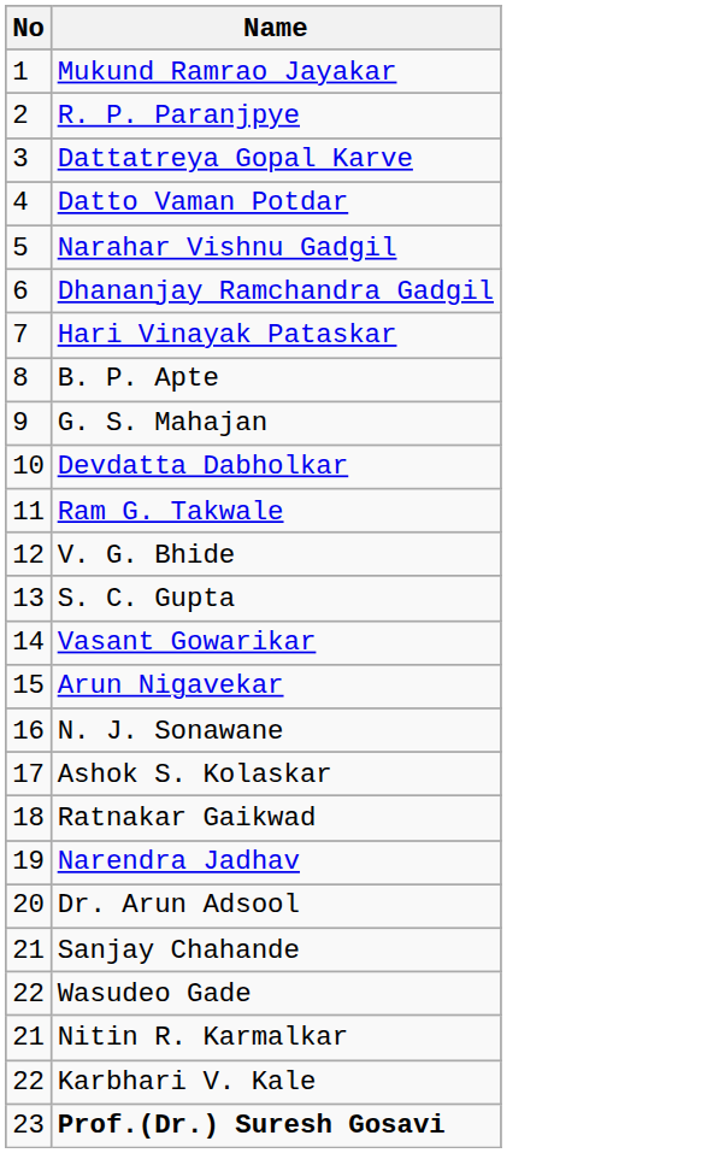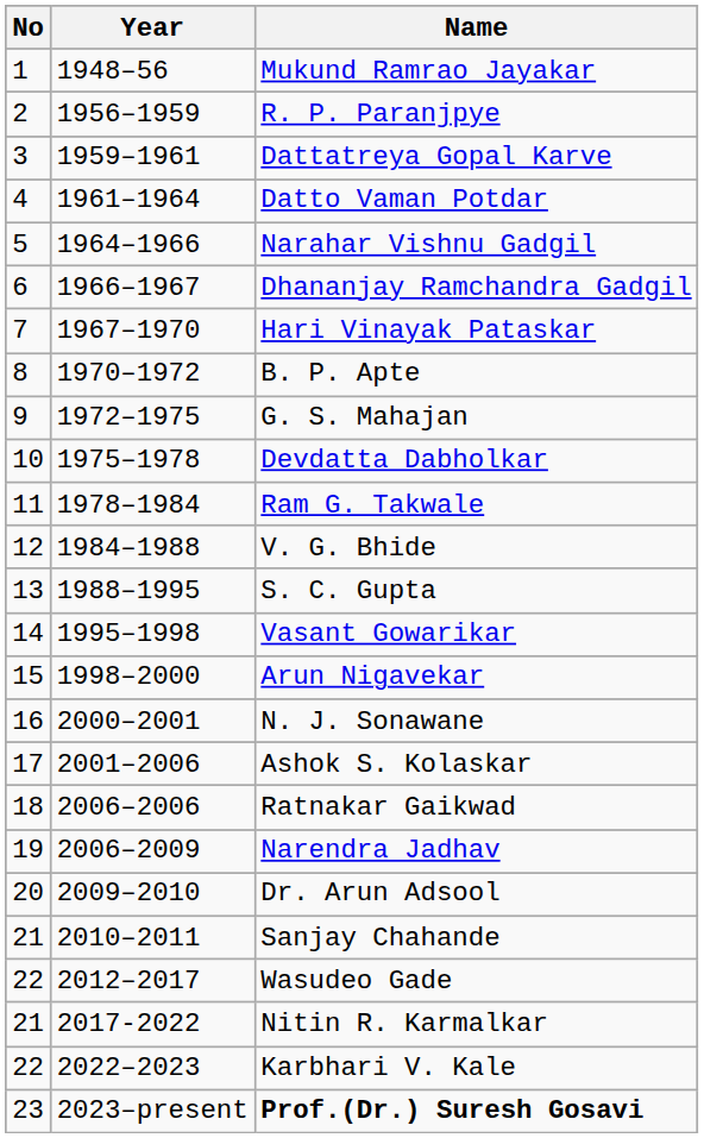 <table class="sortable wikitable">
 <tr>
 <th>No</th>
+<th>Year</th>
 <th>Name</th>
 </tr>
 <tr>
 <td>1</td>
+<td>1948–56</td>
 <td><a href='#'>Mukund Ramrao Jayakar</a></td>
 </tr>
 <tr>
 <td>2</td>
+<td>1956–1959</td>
 <td><a href='#'>R. P. Paranjpye</a></td>
 </tr>
 <tr>
 <td>3</td>
+<td>1959–1961</td>
 <td><a href='#'>Dattatreya Gopal Karve</a></td>
 </tr>
 <tr>
 <td>4</td>
+<td>1961–1964</td>
 <td><a href='#'>Datto Vaman Potdar</a></td>
 </tr>
 <tr>
 <td>5</td>
+<td>1964–1966</td>
 <td><a href='#'>Narahar Vishnu Gadgil</a></td>
 </tr>
 <tr>
 <td>6</td>
+<td>1966–1967</td>
 <td><a href='#'>Dhananjay Ramchandra Gadgil</a></td>
 </tr>
 <tr>
 <td>7</td>
+<td>1967–1970</td>
 <td><a href='#'>Hari Vinayak Pataskar</a></td>
 </tr>
 <tr>
 <td>8</td>
+<td>1970–1972</td>
 <td>B. P. Apte</td>
 </tr>
 <tr>
 <td>9</td>
+<td>1972–1975</td>
 <td>G. S. Mahajan</td>
 </tr>
 <tr>
 <td>10</td>
+<td>1975–1978</td>
 <td><a href='#'>Devdatta Dabholkar</a></td>
 </tr>
 <tr>
 <td>11</td>
+<td>1978–1984</td>
 <td><a href='#'>Ram G. Takwale</a></td>
 </tr>
 <tr>
 <td>12</td>
+<td>1984–1988</td>
 <td>V. G. Bhide</td>
 </tr>
 <tr>
 <td>13</td>
+<td>1988–1995</td>
 <td>S. C. Gupta</td>
 </tr>
 <tr>
 <td>14</td>
+<td>1995–1998</td>
 <td><a href='#'>Vasant Gowarikar</a></td>
 </tr>
 <tr>
 <td>15</td>
+<td>1998–2000</td>
 <td><a href='#'>Arun Nigavekar</a></td>
 </tr>
 <tr>
 <td>16</td>
+<td>2000–2001</td>
 <td>N. J. Sonawane</td>
 </tr>
 <tr>
 <td>17</td>
+<td>2001–2006</td>
 <td>Ashok S. Kolaskar</td>
 </tr>
 <tr>
 <td>18</td>
+<td>2006–2006</td>
 <td>Ratnakar Gaikwad</td>
 </tr>
 <tr>
 <td>19</td>
+<td>2006–2009</td>
 <td><a href='#'>Narendra Jadhav</a></td>
 </tr>
 <tr>
 <td>20</td>
+<td>2009–2010</td>
 <td>Dr. Arun Adsool</td>
 </tr>
 <tr>
 <td>21</td>
+<td>2010–2011</td>
 <td>Sanjay Chahande</td>
 </tr>
 <tr>
 <td>22</td>
+<td>2012–2017</td>
 <td>Wasudeo Gade</td>
 </tr>
 <tr>
 <td>21</td>
+<td>2017-2022</td>
 <td>Nitin R. Karmalkar</td>
 </tr>
 <tr>
 <td>22</td>
+<td>2022–2023</td>
 <td>Karbhari V. Kale</td>
 </tr>
 <tr>
 <td>23</td>
+<td>2023–present</td>
 <td><strong>Prof.(Dr.)</strong> <strong>Suresh Gosavi</strong></td>
 </tr>
 </table>
